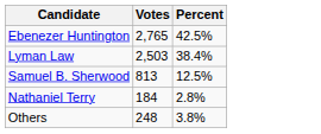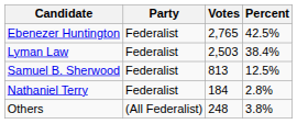 <table class=wikitable>
 <tr>
 <th>Candidate</th>
+<th>Party</th>
 <th>Votes</th>
 <th>Percent</th>
 </tr>
 <tr>
 <td><a href='#'>Ebenezer Huntington</a></td>
+<td>Federalist</td>
 <td>2,765</td>
 <td>42.5%</td>
 </tr>
 <tr>
 <td><a href='#'>Lyman Law</a></td>
+<td>Federalist</td>
 <td>2,503</td>
 <td>38.4%</td>
 </tr>
 <tr>
 <td><a href='#'>Samuel B. Sherwood</a></td>
+<td>Federalist</td>
 <td>813</td>
 <td>12.5%</td>
 </tr>
 <tr>
 <td><a href='#'>Nathaniel Terry</a></td>
+<td>Federalist</td>
 <td>184</td>
 <td>2.8%</td>
 </tr>
 <tr>
 <td>Others</td>
+<td>(All Federalist)</td>
 <td>248</td>
 <td>3.8%</td>
 </tr>
 </table>
